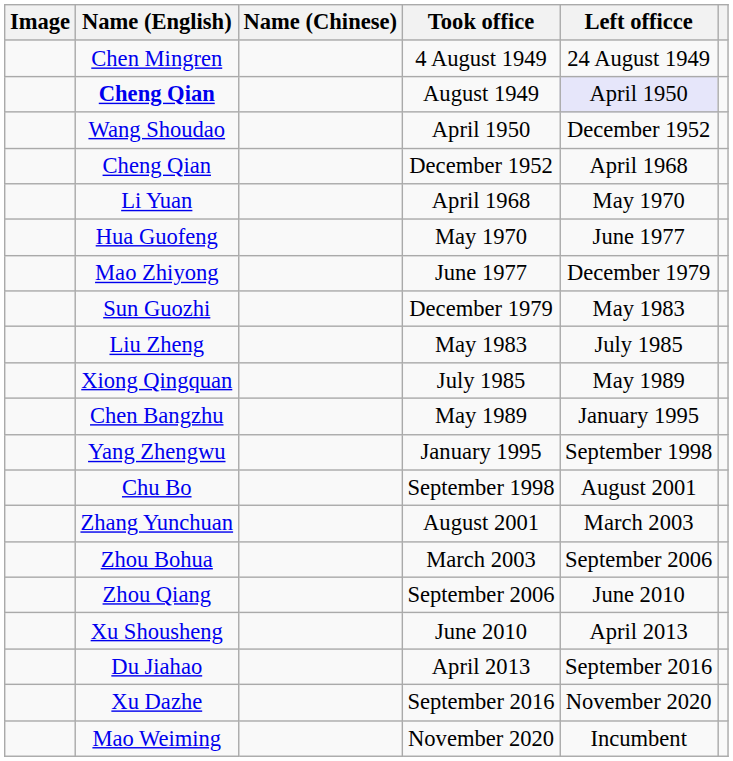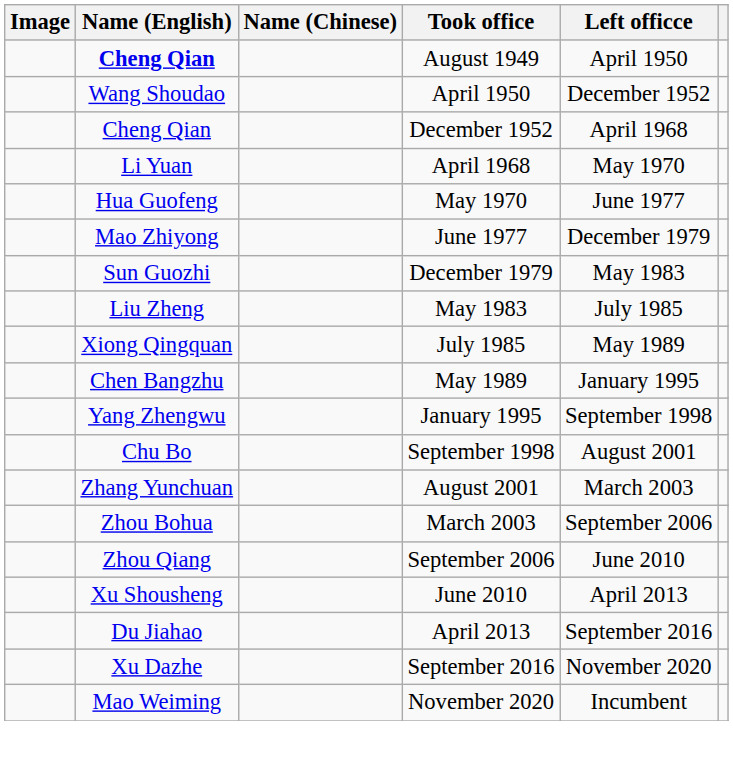 <table class="wikitable" style="text-align:center">
 <tr>
 <th>Image</th>
 <th>Name (English)</th>
 <th>Name (Chinese)</th>
 <th>Took office</th>
 <th>Left officce</th>
 <th></th>
 </tr>
 <tr>
 <td></td>
-<td><a href='#'>Chen Mingren</a></td>
-<td></td>
-<td>4 August 1949</td>
-<td>24 August 1949</td>
-<td></td>
-</tr>
-<tr>
-<td></td>
 <td><strong><a href='#'>Cheng Qian</a></strong></td>
 <td></td>
 <td>August 1949</td>
-<td style="background: lavender;">April 1950</td>
+<td>April 1950</td>
 <td></td>
 </tr>
 <tr>
 <td></td>
 <td><a href='#'>Wang Shoudao</a></td>
 <td></td>
 <td>April 1950</td>
 <td>December 1952</td>
 <td></td>
 </tr>
 <tr>
 <td></td>
 <td><a href='#'>Cheng Qian</a></td>
 <td></td>
 <td>December 1952</td>
 <td>April 1968</td>
 <td></td>
 </tr>
 <tr>
 <td></td>
 <td><a href='#'>Li Yuan</a></td>
 <td></td>
 <td>April 1968</td>
 <td>May 1970</td>
 <td></td>
 </tr>
 <tr>
 <td></td>
 <td><a href='#'>Hua Guofeng</a></td>
 <td></td>
 <td>May 1970</td>
 <td>June 1977</td>
 <td></td>
 </tr>
 <tr>
 <td></td>
 <td><a href='#'>Mao Zhiyong</a></td>
 <td></td>
 <td>June 1977</td>
 <td>December 1979</td>
 <td></td>
 </tr>
 <tr>
 <td></td>
 <td><a href='#'>Sun Guozhi</a></td>
 <td></td>
 <td>December 1979</td>
 <td>May 1983</td>
 <td></td>
 </tr>
 <tr>
 <td></td>
 <td><a href='#'>Liu Zheng</a></td>
 <td></td>
 <td>May 1983</td>
 <td>July 1985</td>
 <td></td>
 </tr>
 <tr>
 <td></td>
 <td><a href='#'>Xiong Qingquan</a></td>
 <td></td>
 <td>July 1985</td>
 <td>May 1989</td>
 <td></td>
 </tr>
 <tr>
 <td></td>
 <td><a href='#'>Chen Bangzhu</a></td>
 <td></td>
 <td>May 1989</td>
 <td>January 1995</td>
 <td></td>
 </tr>
 <tr>
 <td></td>
 <td><a href='#'>Yang Zhengwu</a></td>
 <td></td>
 <td>January 1995</td>
 <td>September 1998</td>
 <td></td>
 </tr>
 <tr>
 <td></td>
 <td><a href='#'>Chu Bo</a></td>
 <td></td>
 <td>September 1998</td>
 <td>August 2001</td>
 <td></td>
 </tr>
 <tr>
 <td></td>
 <td><a href='#'>Zhang Yunchuan</a></td>
 <td></td>
 <td>August 2001</td>
 <td>March 2003</td>
 <td></td>
 </tr>
 <tr>
 <td></td>
 <td><a href='#'>Zhou Bohua</a></td>
 <td></td>
 <td>March 2003</td>
 <td>September 2006</td>
 <td></td>
 </tr>
 <tr>
 <td></td>
 <td><a href='#'>Zhou Qiang</a></td>
 <td></td>
 <td>September 2006</td>
 <td>June 2010</td>
 <td></td>
 </tr>
 <tr>
 <td></td>
 <td><a href='#'>Xu Shousheng</a></td>
 <td></td>
 <td>June 2010</td>
 <td>April 2013</td>
 <td></td>
 </tr>
 <tr>
 <td></td>
 <td><a href='#'>Du Jiahao</a></td>
 <td></td>
 <td>April 2013</td>
 <td>September 2016</td>
 <td></td>
 </tr>
 <tr>
 <td></td>
 <td><a href='#'>Xu Dazhe</a></td>
 <td></td>
 <td>September 2016</td>
 <td>November 2020</td>
 <td></td>
 </tr>
 <tr>
 <td></td>
 <td><a href='#'>Mao Weiming</a></td>
 <td></td>
 <td>November 2020</td>
 <td>Incumbent</td>
 <td></td>
 </tr>
 </table>
